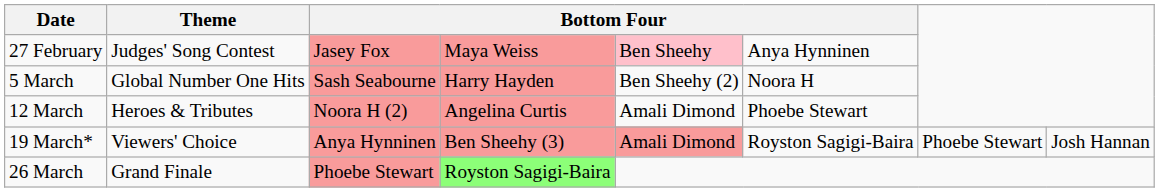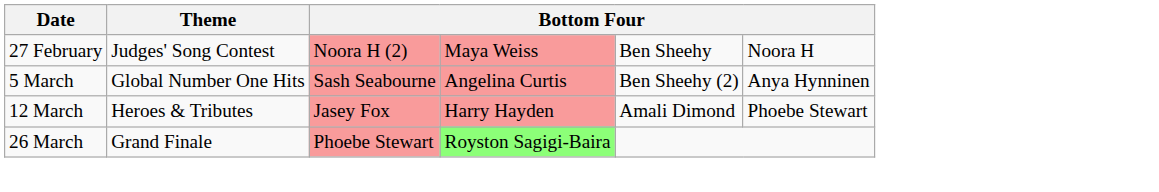 <table class="wikitable">
 <tr>
 <th>Date</th>
 <th>Theme</th>
 <th colspan="4" style="text-align:center;">Bottom Four</th>
 </tr>
 <tr>
 <td>27 February</td>
 <td>Judges' Song Contest</td>
-<td style="background:#f99b9b;">Jasey Fox</td>
+<td style="background:#f99b9b;">Noora H (2)</td>
 <td style="background:#f99b9b;">Maya Weiss</td>
-<td style="background: pink;">Ben Sheehy</td>
-<td>Anya Hynninen</td>
+<td>Ben Sheehy</td>
+<td>Noora H</td>
 </tr>
 <tr>
 <td>5 March</td>
 <td>Global Number One Hits</td>
 <td style="background:#f99b9b;">Sash Seabourne</td>
-<td style="background:#f99b9b;">Harry Hayden</td>
+<td style="background:#f99b9b;">Angelina Curtis</td>
 <td>Ben Sheehy (2)</td>
-<td>Noora H</td>
+<td>Anya Hynninen</td>
 </tr>
 <tr>
 <td>12 March</td>
 <td>Heroes & Tributes</td>
-<td style="background:#f99b9b;">Noora H (2)</td>
-<td style="background:#f99b9b;">Angelina Curtis</td>
+<td style="background:#f99b9b;">Jasey Fox</td>
+<td style="background:#f99b9b;">Harry Hayden</td>
 <td>Amali Dimond</td>
 <td>Phoebe Stewart</td>
-</tr>
-<tr>
-<td>19 March*</td>
-<td>Viewers' Choice</td>
-<td style="background:#f99b9b;">Anya Hynninen</td>
-<td style="background:#f99b9b;">Ben Sheehy (3)</td>
-<td style="background:#f99b9b;">Amali Dimond</td>
-<td>Royston Sagigi-Baira</td>
-<td>Phoebe Stewart</td>
-<td>Josh Hannan</td>
 </tr>
 <tr>
 <td>26 March</td>
 <td>Grand Finale</td>
 <td style="background:#f99b9b;">Phoebe Stewart</td>
 <td style="background:#8cff78;">Royston Sagigi-Baira</td>
 </tr>
 </table>
